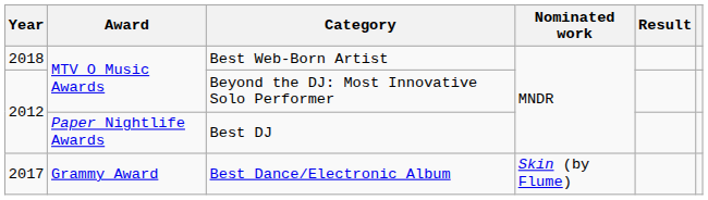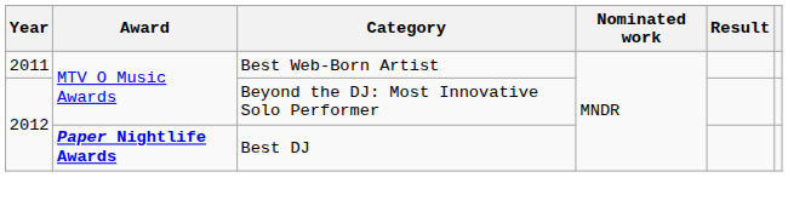 <table class="wikitable plainrowheaders">
 <tr>
 <th scope="col">Year</th>
 <th scope="col">Award</th>
 <th scope="col">Category</th>
 <th scope="col">Nominated work</th>
 <th scope="col">Result</th>
 <th scope="col"></th>
 </tr>
 <tr>
-<td>2018</td>
+<td>2011</td>
 <td rowspan="2"><a href='#'>MTV O Music Awards</a></td>
 <td>Best Web-Born Artist</td>
 <td rowspan="3">MNDR</td>
 <td></td>
 <td align="center"></td>
 </tr>
 <tr>
 <td rowspan="2">2012</td>
 <td>Beyond the DJ: Most Innovative Solo Performer</td>
 <td></td>
 <td align="center"></td>
 </tr>
 <tr>
-<td><a href='#'><em>Paper</em> Nightlife Awards</a></td>
+<td><strong><a href='#'><em>Paper</em> Nightlife Awards</a></strong></td>
 <td>Best DJ</td>
 <td></td>
 <td align="center"></td>
 </tr>
-<tr>
-<td>2017</td>
-<td><a href='#'>Grammy Award</a></td>
-<td><a href='#'>Best Dance/Electronic Album</a></td>
-<td><em><a href='#'>Skin</a></em> (by <a href='#'>Flume</a>)</td>
-<td></td>
-<td align="center"></td>
-</tr>
 </table>
